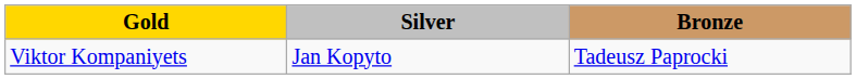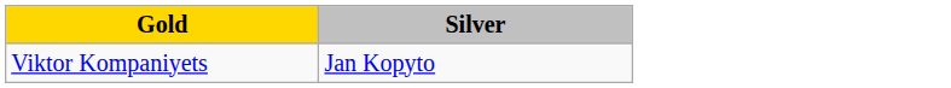 <table class="wikitable" style="text-align:left">
 <tr align="center">
 <td width=200 bgcolor=gold><strong>Gold</strong></td>
 <td width=200 bgcolor=silver><strong>Silver</strong></td>
-<td width=200 bgcolor=CC9966><strong>Bronze</strong></td>
 </tr>
 <tr>
 <td><a href='#'>Viktor Kompaniyets</a><br><em></em></td>
 <td><a href='#'>Jan Kopyto</a><br><em></em></td>
-<td><a href='#'>Tadeusz Paprocki</a><br><em></em></td>
 </tr>
 </table>
